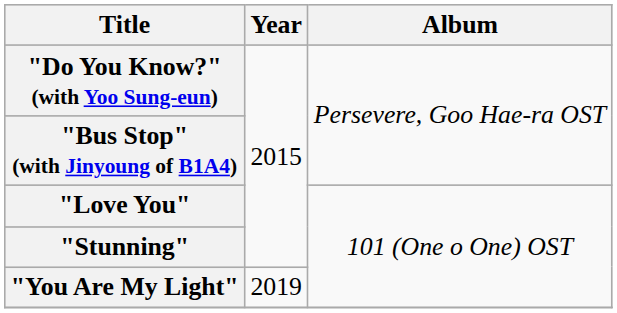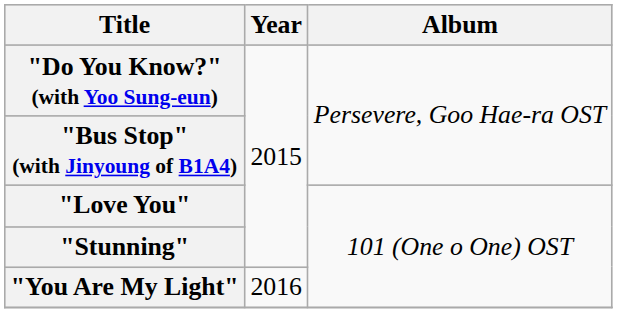 <table class="wikitable plainrowheaders" style="text-align:center;">
 <tr>
 <th>Title</th>
 <th>Year</th>
 <th>Album</th>
 </tr>
 <tr>
 <th scope=row>"Do You Know?" <br> <small>(with <a href='#'>Yoo Sung-eun</a>)</small></th>
 <td rowspan="4">2015</td>
 <td rowspan="2"><em>Persevere, Goo Hae-ra OST</em></td>
 </tr>
 <tr>
 <th scope=row>"Bus Stop" <br> <small>(with <a href='#'>Jinyoung</a> of <a href='#'>B1A4</a>)</small></th>
 </tr>
 <tr>
 <th scope=row>"Love You"</th>
 <td rowspan="3"><em>101 (One o One) OST</em></td>
 </tr>
 <tr>
 <th scope=row>"Stunning"</th>
 </tr>
 <tr>
 <th scope=row>"You Are My Light"</th>
-<td>2019</td>
+<td>2016</td>
 </tr>
 <tr>
 </tr>
 </table>
